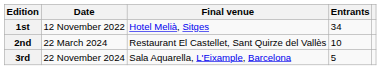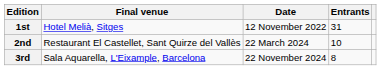 <table class="wikitable defaultcenter col2left col3left col5left" style="font-size:95%;">
 <tr>
 <th>Edition</th>
+<th>Final venue</th>
 <th>Date</th>
-<th>Final venue</th>
 <th>Entrants</th>
 <th></th>
 </tr>
 <tr>
 <th>1st</th>
+<td><a href='#'>Hotel Melià</a>, <a href='#'>Sitges</a></td>
 <td>12 November 2022</td>
-<td><a href='#'>Hotel Melià</a>, <a href='#'>Sitges</a></td>
-<td>34</td>
+<td>31</td>
 <td></td>
 </tr>
 <tr>
 <th>2nd</th>
+<td>Restaurant El Castellet, Sant Quirze del Vallès</td>
 <td>22 March 2024</td>
-<td>Restaurant El Castellet, Sant Quirze del Vallès</td>
 <td>10</td>
 <td></td>
 </tr>
 <tr>
 <th>3rd</th>
+<td>Sala Aquarella, <a href='#'>L'Eixample</a>, <a href='#'>Barcelona</a></td>
 <td>22 November 2024</td>
-<td>Sala Aquarella, <a href='#'>L'Eixample</a>, <a href='#'>Barcelona</a></td>
-<td>5</td>
+<td>8</td>
 <td></td>
 </tr>
 </table>
